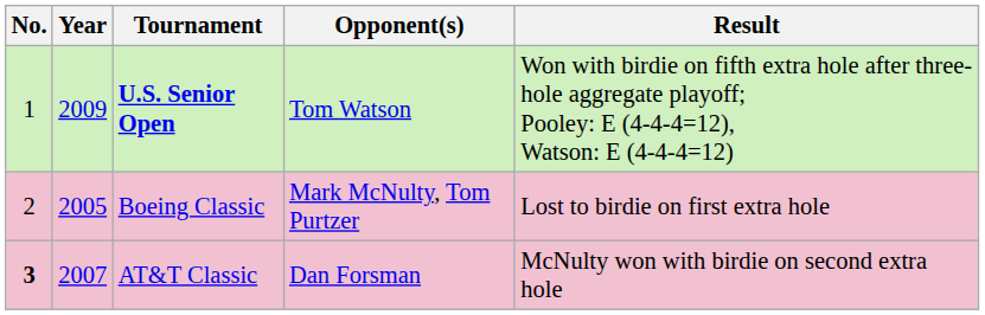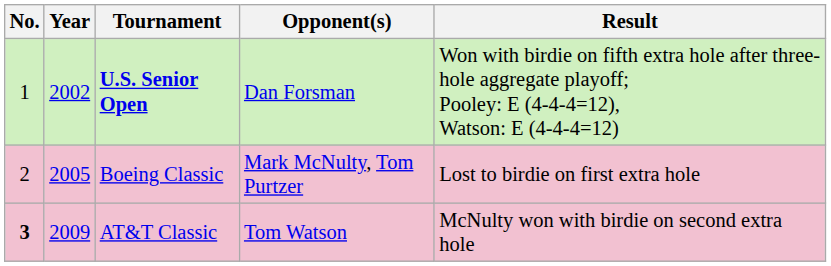 <table class="wikitable" style="font-size:95%;">
 <tr>
 <th>No.</th>
 <th>Year</th>
 <th>Tournament</th>
 <th>Opponent(s)</th>
 <th>Result</th>
 </tr>
 <tr style="background:#D0F0C0;">
 <td align=center>1</td>
-<td><a href='#'>2009</a></td>
+<td><a href='#'>2002</a></td>
 <td><strong><a href='#'>U.S. Senior Open</a></strong></td>
-<td> <a href='#'>Tom Watson</a></td>
+<td> <a href='#'>Dan Forsman</a></td>
 <td>Won with birdie on fifth extra hole after three-hole aggregate playoff;<br>Pooley: E (4-4-4=12),<br>Watson: E (4-4-4=12)</td>
 </tr>
 <tr style="background:#F2C1D1;">
 <td align=center>2</td>
 <td><a href='#'>2005</a></td>
 <td><a href='#'>Boeing Classic</a></td>
 <td> <a href='#'>Mark McNulty</a>,  <a href='#'>Tom Purtzer</a></td>
 <td>Lost to birdie on first extra hole</td>
 </tr>
 <tr style="background:#F2C1D1;">
 <td align=center><strong>3</strong></td>
-<td><a href='#'>2007</a></td>
+<td><a href='#'>2009</a></td>
 <td><a href='#'>AT&T Classic</a></td>
-<td> <a href='#'>Dan Forsman</a></td>
+<td> <a href='#'>Tom Watson</a></td>
 <td>McNulty won with birdie on second extra hole</td>
 </tr>
 </table>
